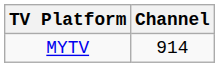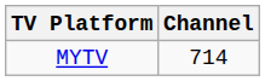 <table class="wikitable">
 <tr>
 <th>TV Platform</th>
 <th>Channel</th>
 </tr>
 <tr>
 <td style="text-align:center;"><a href='#'>MYTV</a></td>
-<td style="text-align:center;">914</td>
+<td style="text-align:center;">714</td>
 </tr>
 </table>
